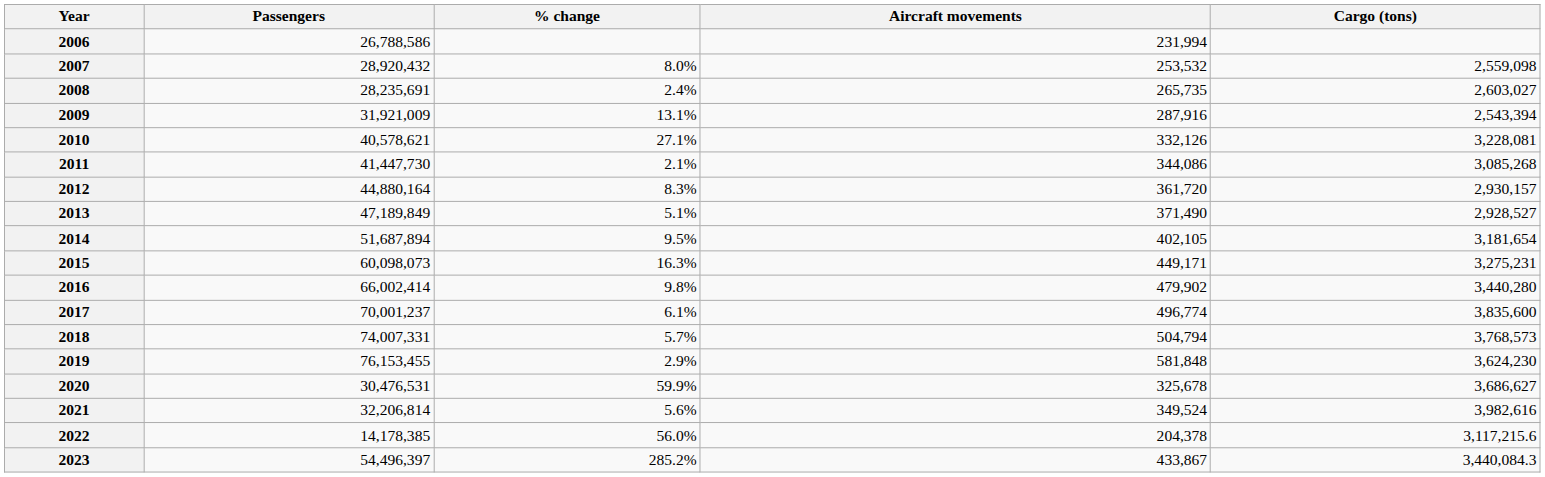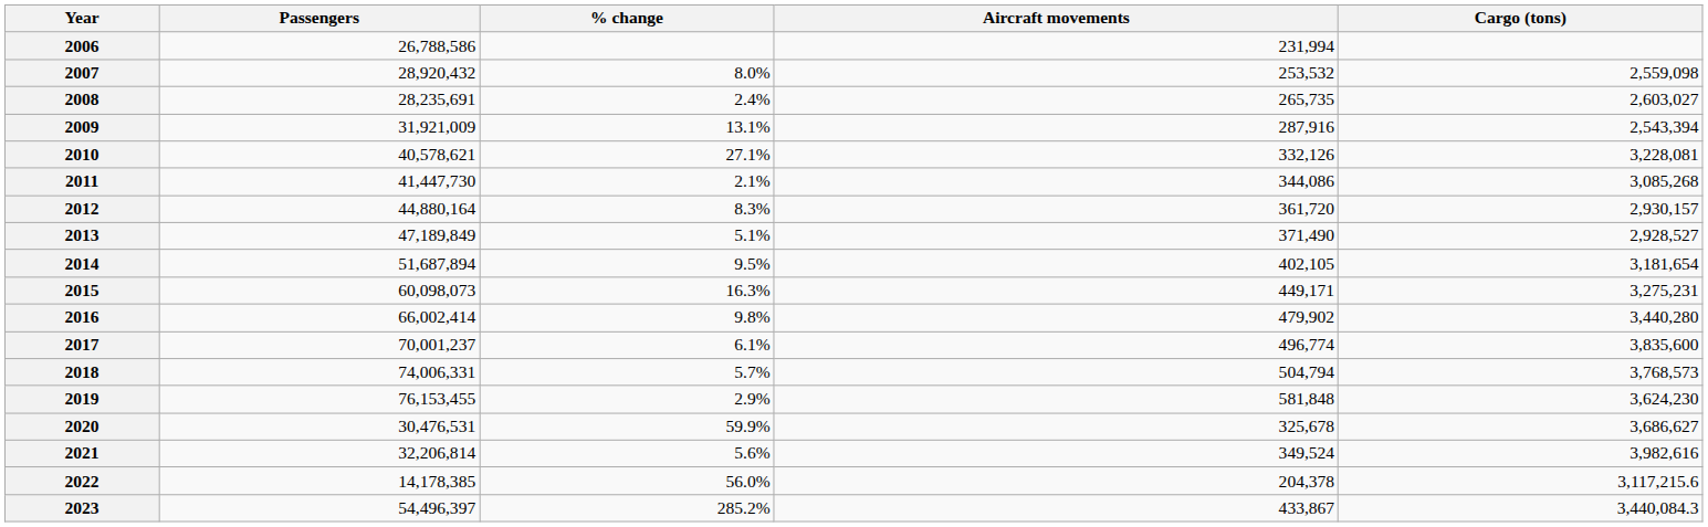 <table class="wikitable" style="text-align:right; width:100%; margin:auto;">
 <tr>
 <th>Year</th>
 <th>Passengers</th>
 <th>% change</th>
 <th>Aircraft movements</th>
 <th>Cargo (tons)</th>
 </tr>
 <tr>
 <th>2006</th>
 <td>26,788,586</td>
 <td></td>
 <td>231,994</td>
 <td></td>
 </tr>
 <tr>
 <th>2007</th>
 <td>28,920,432</td>
 <td>8.0%</td>
 <td>253,532</td>
 <td>2,559,098</td>
 </tr>
 <tr>
 <th>2008</th>
 <td>28,235,691</td>
 <td>2.4%</td>
 <td>265,735</td>
 <td>2,603,027</td>
 </tr>
 <tr>
 <th>2009</th>
 <td>31,921,009</td>
 <td>13.1%</td>
 <td>287,916</td>
 <td>2,543,394</td>
 </tr>
 <tr>
 <th>2010</th>
 <td>40,578,621</td>
 <td>27.1%</td>
 <td>332,126</td>
 <td>3,228,081</td>
 </tr>
 <tr>
 <th>2011</th>
 <td>41,447,730</td>
 <td>2.1%</td>
 <td>344,086</td>
 <td>3,085,268</td>
 </tr>
 <tr>
 <th>2012</th>
 <td>44,880,164</td>
 <td>8.3%</td>
 <td>361,720</td>
 <td>2,930,157</td>
 </tr>
 <tr>
 <th>2013</th>
 <td>47,189,849</td>
 <td>5.1%</td>
 <td>371,490</td>
 <td>2,928,527</td>
 </tr>
 <tr>
 <th>2014</th>
 <td>51,687,894</td>
 <td>9.5%</td>
 <td>402,105</td>
 <td>3,181,654</td>
 </tr>
 <tr>
 <th>2015</th>
 <td>60,098,073</td>
 <td>16.3%</td>
 <td>449,171</td>
 <td>3,275,231</td>
 </tr>
 <tr>
 <th>2016</th>
 <td>66,002,414</td>
 <td>9.8%</td>
 <td>479,902</td>
 <td>3,440,280</td>
 </tr>
 <tr>
 <th>2017</th>
 <td>70,001,237</td>
 <td>6.1%</td>
 <td>496,774</td>
 <td>3,835,600</td>
 </tr>
 <tr>
 <th>2018</th>
-<td>74,007,331</td>
+<td>74,006,331</td>
 <td>5.7%</td>
 <td>504,794</td>
 <td>3,768,573</td>
 </tr>
 <tr>
 <th>2019</th>
 <td>76,153,455</td>
 <td>2.9%</td>
 <td>581,848</td>
 <td>3,624,230</td>
 </tr>
 <tr>
 <th>2020</th>
 <td>30,476,531</td>
 <td>59.9%</td>
 <td>325,678</td>
 <td>3,686,627</td>
 </tr>
 <tr>
 <th>2021</th>
 <td>32,206,814</td>
 <td>5.6%</td>
 <td>349,524</td>
 <td>3,982,616</td>
 </tr>
 <tr>
 <th>2022</th>
 <td>14,178,385</td>
 <td>56.0%</td>
 <td>204,378</td>
 <td>3,117,215.6</td>
 </tr>
 <tr>
 <th>2023</th>
 <td>54,496,397</td>
 <td>285.2%</td>
 <td>433,867</td>
 <td>3,440,084.3</td>
 </tr>
 </table>
